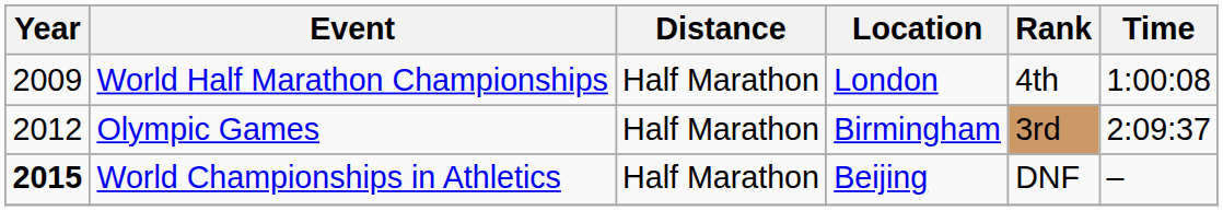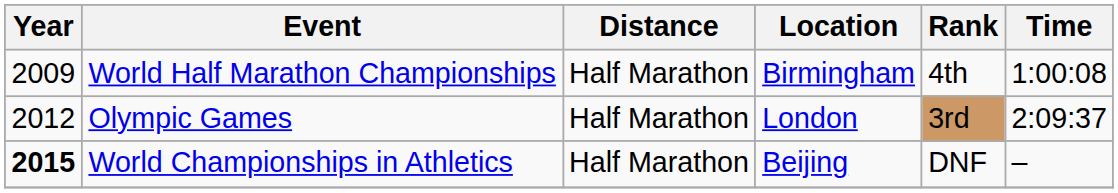 <table class="wikitable plainrowheaders sortable">
 <tr>
 <th scope="col">Year</th>
 <th scope="col">Event</th>
 <th scope="col">Distance</th>
 <th scope="col">Location</th>
 <th scope="col">Rank</th>
 <th scope="col">Time</th>
 </tr>
 <tr>
 <td>2009</td>
 <td><a href='#'>World Half Marathon Championships</a></td>
 <td>Half Marathon</td>
-<td><a href='#'>London</a></td>
+<td><a href='#'>Birmingham</a></td>
 <td>4th</td>
 <td>1:00:08</td>
 </tr>
 <tr>
 <td>2012</td>
 <td><a href='#'>Olympic Games</a></td>
 <td>Half Marathon</td>
-<td><a href='#'>Birmingham</a></td>
+<td><a href='#'>London</a></td>
 <td bgcolor=cc9966>3rd</td>
 <td>2:09:37</td>
 </tr>
 <tr>
 <td><strong>2015</strong></td>
 <td><a href='#'>World Championships in Athletics</a></td>
 <td>Half Marathon</td>
 <td><a href='#'>Beijing</a></td>
 <td>DNF</td>
 <td>–</td>
 </tr>
 <tr>
 </tr>
 </table>
